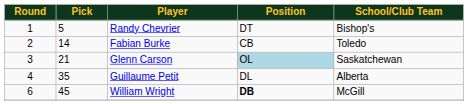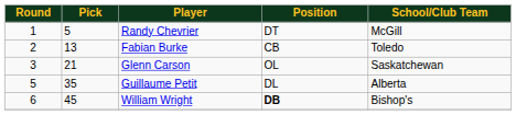 <table class="wikitable sortable sortable">
 <tr>
 <th style="background:#0C371D;color:#ffc322;" width="8%">Round</th>
 <th style="background:#0C371D;color:#ffc322;" width="8%">Pick</th>
 <th style="background:#0C371D;color:#ffc322;" width="20%">Player</th>
 <th style="background:#0C371D;color:#ffc322;" width="15%">Position</th>
 <th style="background:#0C371D;color:#ffc322;" width="20%">School/Club Team</th>
 </tr>
 <tr>
 <td align=center>1</td>
 <td>5</td>
 <td><a href='#'>Randy Chevrier</a></td>
 <td>DT</td>
-<td>Bishop's</td>
+<td>McGill</td>
 </tr>
 <tr>
 <td align=center>2</td>
-<td>14</td>
+<td>13</td>
 <td><a href='#'>Fabian Burke</a></td>
 <td>CB</td>
 <td>Toledo</td>
 </tr>
 <tr>
 <td align=center>3</td>
 <td>21</td>
 <td><a href='#'>Glenn Carson</a></td>
-<td style="background: lightblue;">OL</td>
+<td>OL</td>
 <td>Saskatchewan</td>
 </tr>
 <tr>
-<td align=center>4</td>
+<td align=center>5</td>
 <td>35</td>
 <td><a href='#'>Guillaume Petit</a></td>
 <td>DL</td>
 <td>Alberta</td>
 </tr>
 <tr>
 <td align=center>6</td>
 <td>45</td>
 <td><a href='#'>William Wright</a></td>
 <td><strong>DB</strong></td>
-<td>McGill</td>
+<td>Bishop's</td>
 </tr>
 <tr>
 </tr>
 </table>
